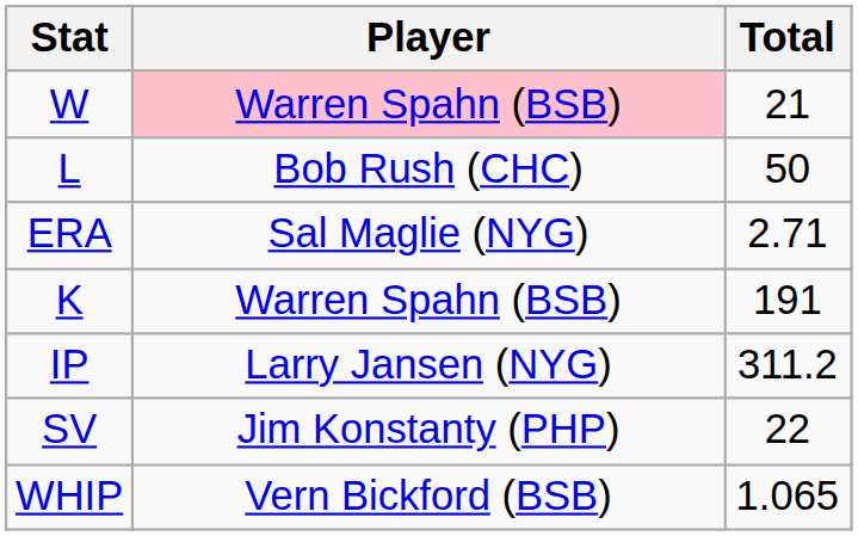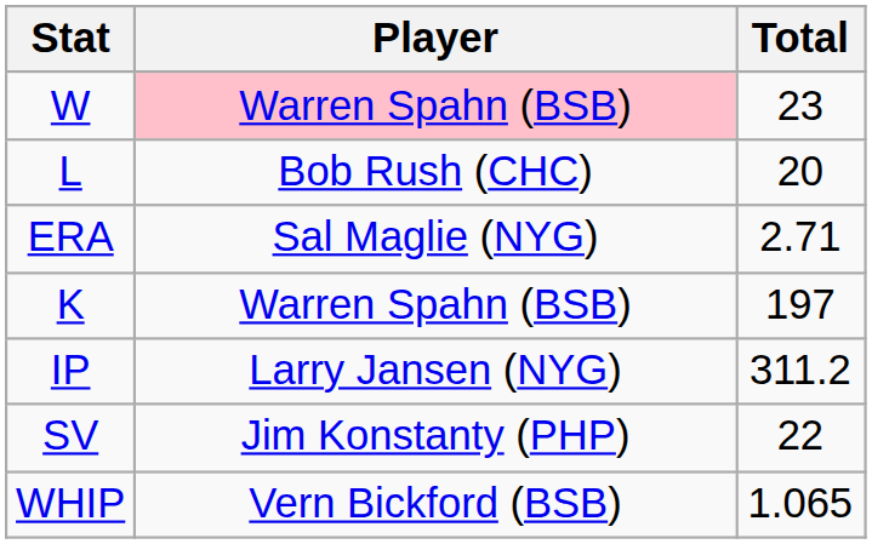 <table class="wikitable" style="text-align:center;">
 <tr>
 <th style="width:15%;">Stat</th>
 <th>Player</th>
 <th style="width:15%;">Total</th>
 </tr>
 <tr>
 <td><a href='#'>W</a></td>
 <td style="background: pink;"><a href='#'>Warren Spahn</a> (<a href='#'>BSB</a>)</td>
-<td>21</td>
+<td>23</td>
 </tr>
 <tr>
 <td><a href='#'>L</a></td>
 <td><a href='#'>Bob Rush</a> (<a href='#'>CHC</a>)</td>
-<td>50</td>
+<td>20</td>
 </tr>
 <tr>
 <td><a href='#'>ERA</a></td>
 <td><a href='#'>Sal Maglie</a> (<a href='#'>NYG</a>)</td>
 <td>2.71</td>
 </tr>
 <tr>
 <td><a href='#'>K</a></td>
 <td><a href='#'>Warren Spahn</a> (<a href='#'>BSB</a>)</td>
-<td>191</td>
+<td>197</td>
 </tr>
 <tr>
 <td><a href='#'>IP</a></td>
 <td><a href='#'>Larry Jansen</a> (<a href='#'>NYG</a>)</td>
 <td>311.2</td>
 </tr>
 <tr>
 <td><a href='#'>SV</a></td>
 <td><a href='#'>Jim Konstanty</a> (<a href='#'>PHP</a>)</td>
 <td>22</td>
 </tr>
 <tr>
 <td><a href='#'>WHIP</a></td>
 <td><a href='#'>Vern Bickford</a> (<a href='#'>BSB</a>)</td>
 <td>1.065</td>
 </tr>
 </table>
